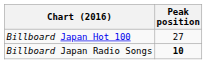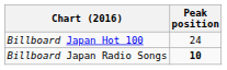 <table class="wikitable sortable plainrowheaders">
 <tr>
 <th>Chart (2016)</th>
 <th>Peak<br>position</th>
 </tr>
 <tr>
 <td><em>Billboard</em> <a href='#'>Japan Hot 100</a></td>
-<td align="center">27</td>
+<td align="center">24</td>
 </tr>
 <tr>
 <td><em>Billboard</em> Japan Radio Songs</td>
 <td align="center"><strong>10</strong></td>
 </tr>
 </table>
